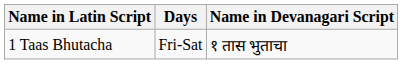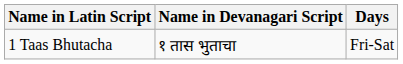 <table class="wikitable">
 <tr>
 <th>Name in Latin Script</th>
+<th>Name in Devanagari Script</th>
 <th>Days</th>
-<th>Name in Devanagari Script</th>
 </tr>
 <tr>
 <td>1 Taas Bhutacha</td>
+<td>१ तास भुताचा</td>
 <td>Fri-Sat</td>
-<td>१ तास भुताचा</td>
 </tr>
 </table>
